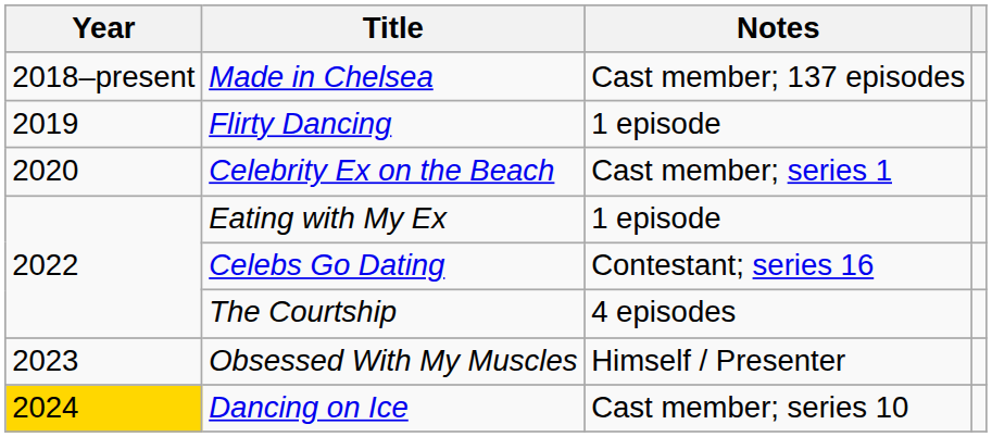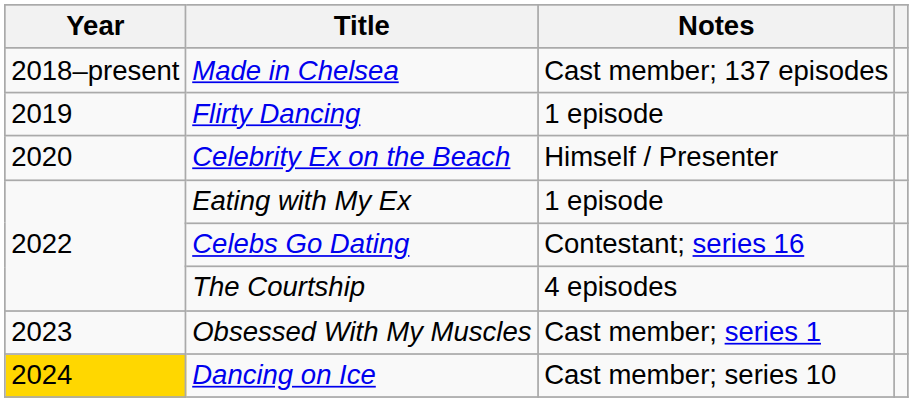 <table class="wikitable">
 <tr>
 <th>Year</th>
 <th>Title</th>
 <th>Notes</th>
 <th></th>
 </tr>
 <tr>
 <td>2018–present</td>
 <td><em><a href='#'>Made in Chelsea</a></em></td>
 <td>Cast member; 137 episodes</td>
 <td align="center"></td>
 </tr>
 <tr>
 <td>2019</td>
 <td><em><a href='#'>Flirty Dancing</a></em></td>
 <td>1 episode</td>
 <td align="center"></td>
 </tr>
 <tr>
 <td>2020</td>
 <td><em><a href='#'>Celebrity Ex on the Beach</a></em></td>
-<td>Cast member; <a href='#'>series 1</a></td>
+<td>Himself / Presenter</td>
 <td align="center"></td>
 </tr>
 <tr>
 <td rowspan="3">2022</td>
 <td><em>Eating with My Ex</em></td>
 <td>1 episode</td>
 <td align="center"></td>
 </tr>
 <tr>
 <td><em><a href='#'>Celebs Go Dating</a></em></td>
 <td>Contestant; <a href='#'>series 16</a></td>
 <td align="center"></td>
 </tr>
 <tr>
 <td><em>The Courtship</em></td>
 <td>4 episodes</td>
 <td></td>
 </tr>
 <tr>
 <td>2023</td>
 <td><em>Obsessed With My Muscles</em></td>
-<td>Himself / Presenter</td>
+<td>Cast member; <a href='#'>series 1</a></td>
 <td align="center"></td>
 </tr>
 <tr>
 <td style="background: gold;">2024</td>
 <td><em><a href='#'>Dancing on Ice</a></em></td>
 <td>Cast member; series 10</td>
 <td align="center"></td>
 </tr>
 </table>
